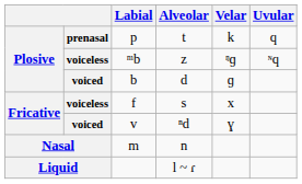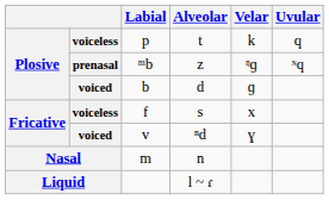 <table class="wikitable" style="text-align:center">
 <tr>
 <th colspan="2"></th>
 <th><a href='#'>Labial</a></th>
 <th><a href='#'>Alveolar</a></th>
 <th><a href='#'>Velar</a></th>
 <th><a href='#'>Uvular</a></th>
 </tr>
 <tr>
 <th rowspan="3"><a href='#'>Plosive</a></th>
-<th><small>prenasal</small></th>
+<th><small>voiceless</small></th>
 <td>p</td>
 <td>t</td>
 <td>k</td>
 <td>q</td>
 </tr>
 <tr>
-<th><small>voiceless</small></th>
+<th><small>prenasal</small></th>
 <td>ᵐb</td>
 <td>z</td>
 <td>ᵑɡ</td>
 <td>ᶰq</td>
 </tr>
 <tr>
 <th><small>voiced</small></th>
 <td>b</td>
 <td>d</td>
 <td>ɡ</td>
 <td></td>
 </tr>
 <tr>
 <th rowspan="2"><a href='#'>Fricative</a></th>
 <th><small>voiceless</small></th>
 <td>f</td>
 <td>s</td>
 <td>x</td>
 <td></td>
 </tr>
 <tr>
 <th><small>voiced</small></th>
 <td>v</td>
 <td>ⁿd</td>
 <td>ɣ</td>
 <td></td>
 </tr>
 <tr>
 <th colspan="2"><a href='#'>Nasal</a></th>
 <td>m</td>
 <td>n</td>
 <td></td>
 <td></td>
 </tr>
 <tr>
 <th colspan="2"><a href='#'>Liquid</a></th>
 <td></td>
 <td>l ~ ɾ</td>
 <td></td>
 <td></td>
 </tr>
 </table>
